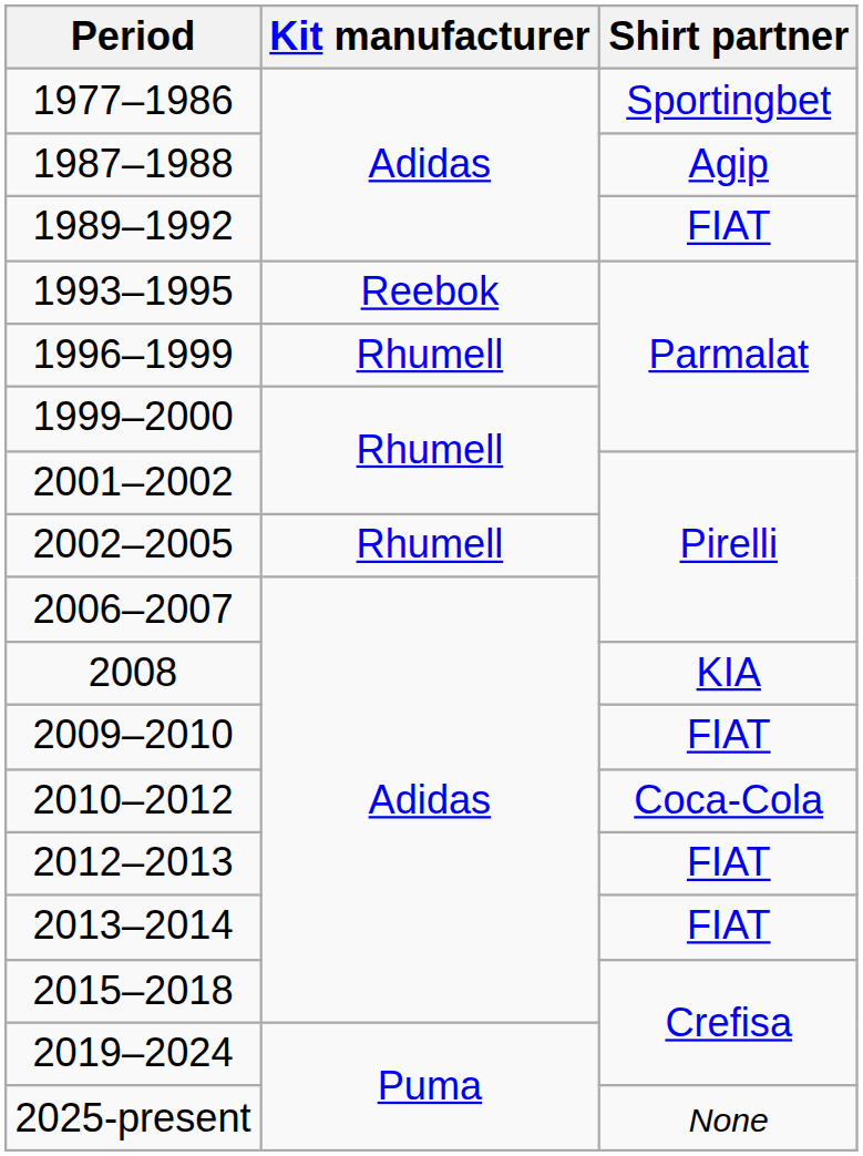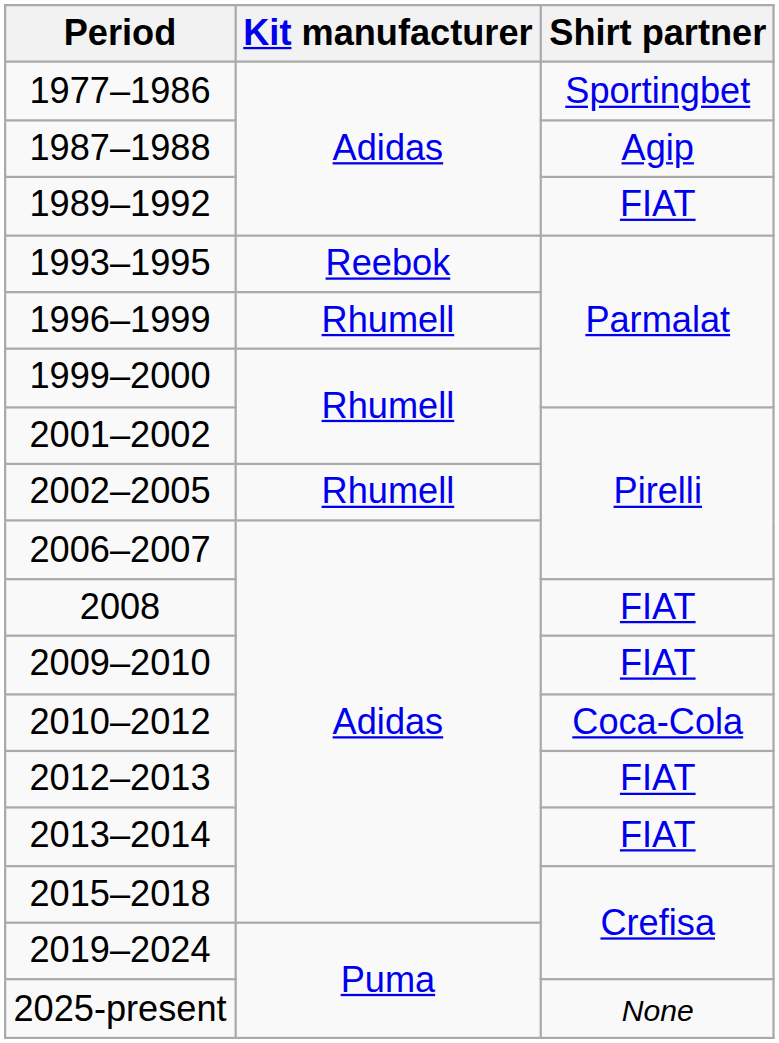 <table class="wikitable sortable" style="text-align: center">
 <tr>
 <th>Period</th>
 <th><a href='#'>Kit</a> manufacturer</th>
 <th>Shirt partner</th>
 </tr>
 <tr>
 <td>1977–1986</td>
 <td rowspan=3><a href='#'>Adidas</a></td>
 <td><a href='#'>Sportingbet</a></td>
 </tr>
 <tr>
 <td>1987–1988</td>
 <td><a href='#'>Agip</a></td>
 </tr>
 <tr>
 <td>1989–1992</td>
 <td><a href='#'>FIAT</a></td>
 </tr>
 <tr>
 <td>1993–1995</td>
 <td><a href='#'>Reebok</a></td>
 <td rowspan=3><a href='#'>Parmalat</a></td>
 </tr>
 <tr>
 <td>1996–1999</td>
 <td><a href='#'>Rhumell</a></td>
 </tr>
 <tr>
 <td>1999–2000</td>
 <td rowspan=2><a href='#'>Rhumell</a></td>
 </tr>
 <tr>
 <td>2001–2002</td>
 <td rowspan=3><a href='#'>Pirelli</a></td>
 </tr>
 <tr>
 <td>2002–2005</td>
 <td><a href='#'>Rhumell</a></td>
 </tr>
 <tr>
 <td>2006–2007</td>
 <td rowspan=7><a href='#'>Adidas</a></td>
 </tr>
 <tr>
 <td>2008</td>
-<td><a href='#'>KIA</a></td>
+<td><a href='#'>FIAT</a></td>
 </tr>
 <tr>
 <td>2009–2010</td>
 <td><a href='#'>FIAT</a></td>
 </tr>
 <tr>
 <td>2010–2012</td>
 <td><a href='#'>Coca-Cola</a></td>
 </tr>
 <tr>
 <td>2012–2013</td>
 <td><a href='#'>FIAT</a></td>
 </tr>
 <tr>
 <td>2013–2014</td>
 <td><a href='#'>FIAT</a></td>
 </tr>
 <tr>
 <td>2015–2018</td>
 <td rowspan=2><a href='#'>Crefisa</a></td>
 </tr>
 <tr>
 <td>2019–2024</td>
 <td rowspan="2"><a href='#'>Puma</a></td>
 </tr>
 <tr>
 <td>2025-present</td>
 <td><small><em>None</em></small></td>
 </tr>
 </table>
